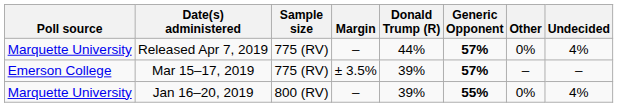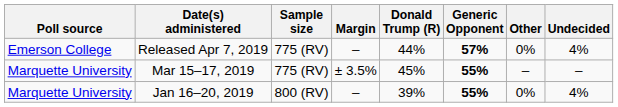 <table class="wikitable" style="font-size:90%;text-align:center;">
 <tr valign=bottom style="font-size:90%;">
 <th>Poll source</th>
 <th>Date(s)<br>administered</th>
 <th>Sample<br>size</th>
 <th>Margin<br></th>
 <th>Donald<br>Trump (R)</th>
 <th>Generic<br>Opponent</th>
 <th>Other</th>
 <th>Undecided</th>
 </tr>
 <tr>
-<td style="text-align:left;"><a href='#'>Marquette University</a></td>
+<td style="text-align:left;"><a href='#'>Emerson College</a></td>
 <td>Released Apr 7, 2019</td>
 <td>775 (RV)</td>
 <td>–</td>
 <td>44%</td>
 <td><strong>57%</strong></td>
 <td>0%</td>
 <td>4%</td>
 </tr>
 <tr>
-<td style="text-align:left;"><a href='#'>Emerson College</a></td>
+<td style="text-align:left;"><a href='#'>Marquette University</a></td>
 <td>Mar 15–17, 2019</td>
 <td>775 (RV)</td>
 <td>± 3.5%</td>
-<td>39%</td>
-<td><strong>57%</strong></td>
+<td>45%</td>
+<td><strong>55%</strong></td>
 <td>–</td>
 <td>–</td>
 </tr>
 <tr>
 <td><a href='#'>Marquette University</a></td>
 <td>Jan 16–20, 2019</td>
 <td>800 (RV)</td>
 <td>–</td>
 <td>39%</td>
 <td><strong>55%</strong></td>
 <td>0%</td>
 <td>4%</td>
 </tr>
 </table>
